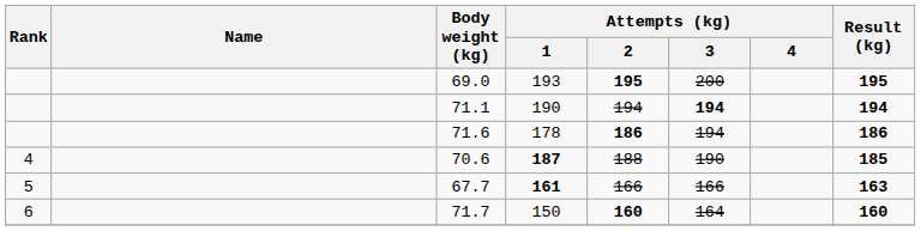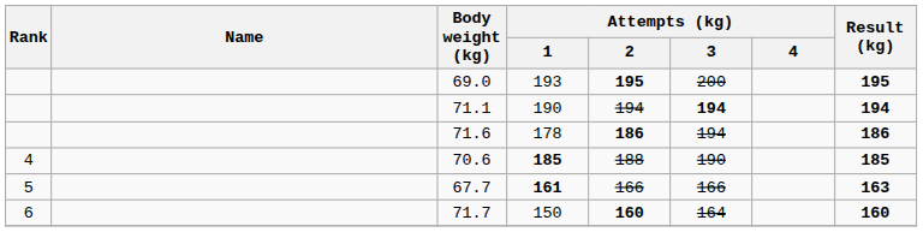 <table class="wikitable" style="text-align:center;">
 <tr>
 <th rowspan="2">Rank</th>
 <th rowspan="2" width="305">Name</th>
 <th rowspan="2" width="50">Body weight (kg)</th>
 <th colspan="4">Attempts (kg)</th>
 <th rowspan="2" width="60">Result (kg)</th>
 </tr>
 <tr>
 <th width="60">1</th>
 <th width="60">2</th>
 <th width="60">3</th>
 <th width="60">4</th>
 </tr>
 <tr>
 <td></td>
 <td align=left></td>
 <td>69.0</td>
 <td>193</td>
 <td><strong>195</strong></td>
 <td><s>200</s></td>
 <td></td>
 <td><strong>195</strong></td>
 </tr>
 <tr>
 <td></td>
 <td align=left></td>
 <td>71.1</td>
 <td>190</td>
 <td><s>194</s></td>
 <td><strong>194</strong></td>
 <td></td>
 <td><strong>194</strong></td>
 </tr>
 <tr>
 <td></td>
 <td align=left></td>
 <td>71.6</td>
 <td>178</td>
 <td><strong>186</strong></td>
 <td><s>194</s></td>
 <td></td>
 <td><strong>186</strong></td>
 </tr>
 <tr>
 <td>4</td>
 <td align=left></td>
 <td>70.6</td>
-<td><strong>187</strong></td>
+<td><strong>185</strong></td>
 <td><s>188</s></td>
 <td><s>190</s></td>
 <td></td>
 <td><strong>185</strong></td>
 </tr>
 <tr>
 <td>5</td>
 <td align=left></td>
 <td>67.7</td>
 <td><strong>161</strong></td>
 <td><s>166</s></td>
 <td><s>166</s></td>
 <td></td>
 <td><strong>163</strong></td>
 </tr>
 <tr>
 <td>6</td>
 <td align=left></td>
 <td>71.7</td>
 <td>150</td>
 <td><strong>160</strong></td>
 <td><s>164</s></td>
 <td></td>
 <td><strong>160</strong></td>
 </tr>
 <tr>
 </tr>
 </table>
